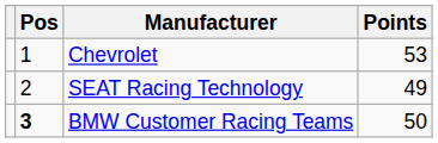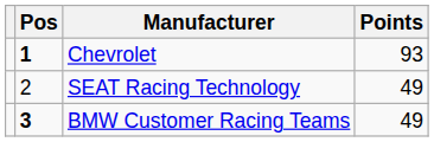 <table class="wikitable" style="font-size: 95%;">
 <tr>
 <th></th>
 <th>Pos</th>
 <th>Manufacturer</th>
 <th>Points</th>
 </tr>
 <tr>
 <td align="left"></td>
-<td>1</td>
+<td><strong>1</strong></td>
 <td> <a href='#'>Chevrolet</a></td>
-<td align="right">53</td>
+<td align="right">93</td>
 </tr>
 <tr>
 <td align="left"></td>
 <td>2</td>
 <td> <a href='#'>SEAT Racing Technology</a></td>
 <td align="right">49</td>
 </tr>
 <tr>
 <td align="left"></td>
 <td><strong>3</strong></td>
 <td> <a href='#'>BMW Customer Racing Teams</a></td>
-<td align="right">50</td>
+<td align="right">49</td>
 </tr>
 </table>
